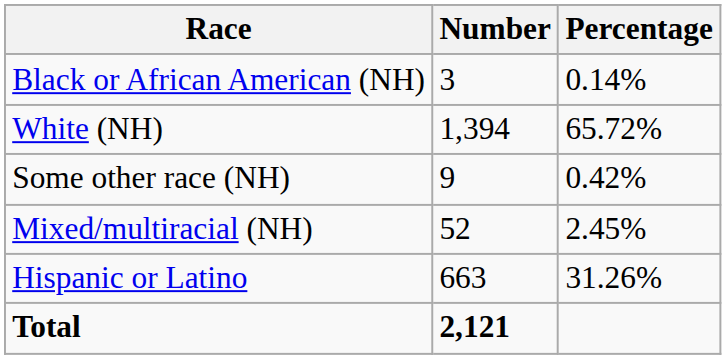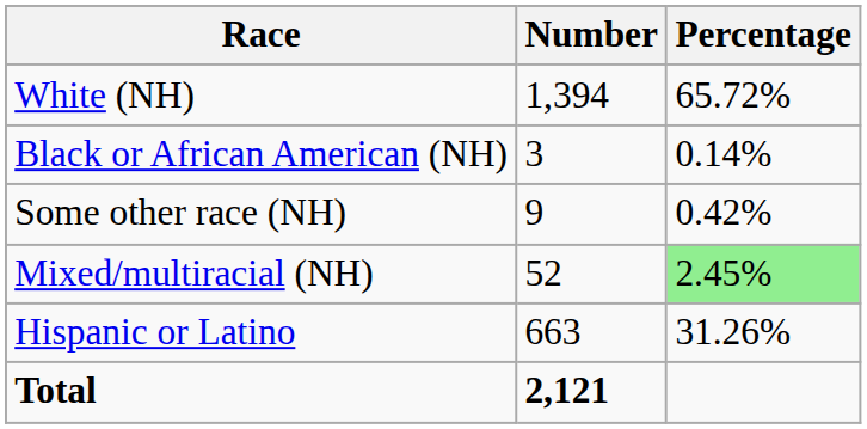 <table class="wikitable">
 <tr>
 <th>Race</th>
 <th>Number</th>
 <th>Percentage</th>
 </tr>
 <tr>
+<td><a href='#'>White</a> (NH)</td>
+<td>1,394</td>
+<td>65.72%</td>
+</tr>
+<tr>
 <td><a href='#'>Black or African American</a> (NH)</td>
 <td>3</td>
 <td>0.14%</td>
-</tr>
-<tr>
-<td><a href='#'>White</a> (NH)</td>
-<td>1,394</td>
-<td>65.72%</td>
 </tr>
 <tr>
 <td>Some other race (NH)</td>
 <td>9</td>
 <td>0.42%</td>
 </tr>
 <tr>
 <td><a href='#'>Mixed/multiracial</a> (NH)</td>
 <td>52</td>
-<td>2.45%</td>
+<td style="background: lightgreen;">2.45%</td>
 </tr>
 <tr>
 <td><a href='#'>Hispanic or Latino</a></td>
 <td>663</td>
 <td>31.26%</td>
 </tr>
 <tr>
 <td><strong>Total</strong></td>
 <td><strong>2,121</strong></td>
 <td></td>
 </tr>
 </table>
